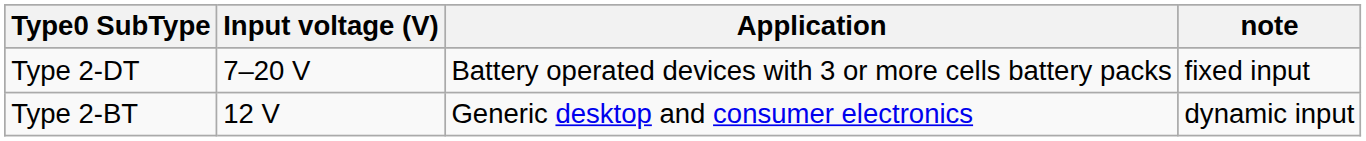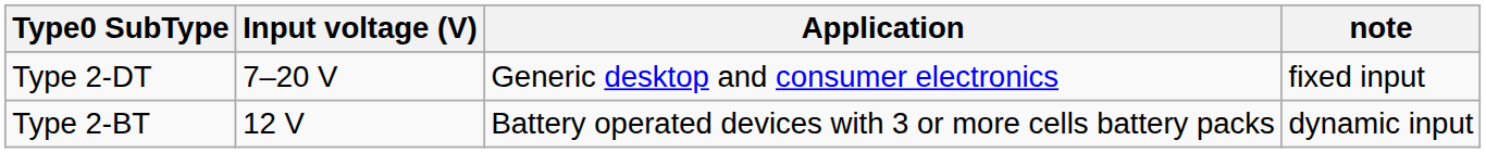 <table class="wikitable">
 <tr>
 <th>Type0 SubType</th>
 <th>Input voltage (V)</th>
 <th>Application</th>
 <th>note</th>
 </tr>
 <tr>
 <td>Type 2-DT</td>
 <td>7–20 V</td>
-<td>Battery operated devices with 3 or more cells battery packs</td>
+<td>Generic <a href='#'>desktop</a> and <a href='#'>consumer electronics</a></td>
 <td>fixed input</td>
 </tr>
 <tr>
 <td>Type 2-BT</td>
 <td>12 V</td>
-<td>Generic <a href='#'>desktop</a> and <a href='#'>consumer electronics</a></td>
+<td>Battery operated devices with 3 or more cells battery packs</td>
 <td>dynamic input</td>
 </tr>
 </table>
